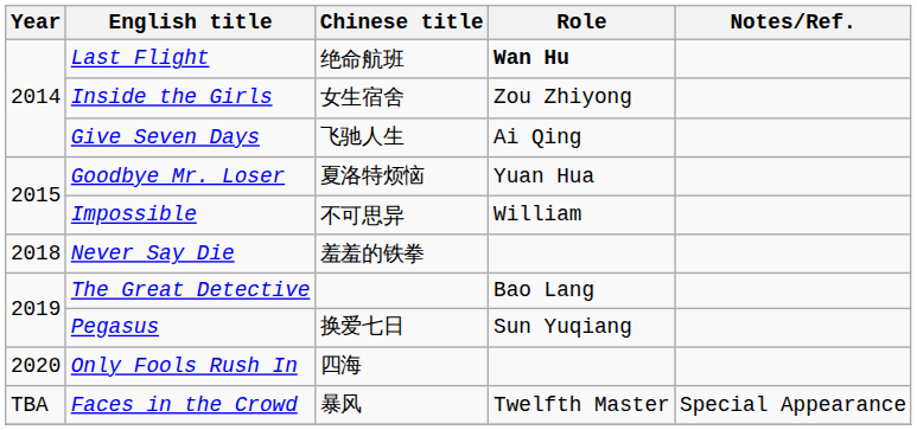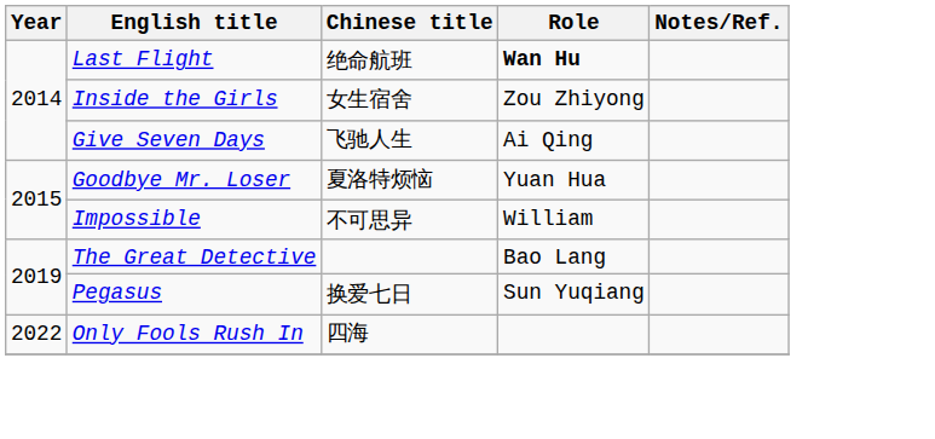 <table class="wikitable sortable">
 <tr>
 <th>Year</th>
 <th>English title</th>
 <th>Chinese title</th>
 <th>Role</th>
 <th class="unsortable">Notes/Ref.</th>
 </tr>
 <tr>
 <td rowspan=3>2014</td>
 <td><em><a href='#'>Last Flight</a> </em></td>
 <td>绝命航班</td>
 <td><strong>Wan Hu</strong></td>
 <td></td>
 </tr>
 <tr>
 <td><em><a href='#'>Inside the Girls</a></em></td>
 <td>女生宿舍</td>
 <td>Zou Zhiyong</td>
 <td></td>
 </tr>
 <tr>
 <td><em><a href='#'>Give Seven Days</a> </em></td>
 <td>飞驰人生</td>
 <td>Ai Qing</td>
 <td></td>
 </tr>
 <tr>
 <td rowspan=2>2015</td>
 <td><em><a href='#'>Goodbye Mr. Loser</a></em></td>
 <td>夏洛特烦恼</td>
 <td>Yuan Hua</td>
 <td></td>
 </tr>
 <tr>
 <td><em><a href='#'>Impossible</a></em></td>
 <td>不可思异</td>
 <td>William</td>
 <td></td>
 </tr>
 <tr>
-<td>2018</td>
-<td><em><a href='#'>Never Say Die</a></em></td>
-<td>羞羞的铁拳</td>
-<td></td>
-<td></td>
-</tr>
-<tr>
 <td rowspan=2>2019</td>
 <td><em><a href='#'>The Great Detective</a></em></td>
 <td></td>
 <td>Bao Lang</td>
 <td></td>
 </tr>
 <tr>
 <td><em><a href='#'>Pegasus</a></em></td>
 <td>换爱七日</td>
 <td>Sun Yuqiang</td>
 <td></td>
 </tr>
 <tr>
-<td>2020</td>
+<td>2022</td>
 <td><em><a href='#'>Only Fools Rush In</a></em></td>
 <td>四海</td>
 <td></td>
 <td></td>
 </tr>
 <tr>
-<td>TBA</td>
-<td><em><a href='#'>Faces in the Crowd</a></em></td>
-<td>暴风</td>
-<td>Twelfth Master</td>
-<td>Special Appearance</td>
-</tr>
-<tr>
 </tr>
 </table>
